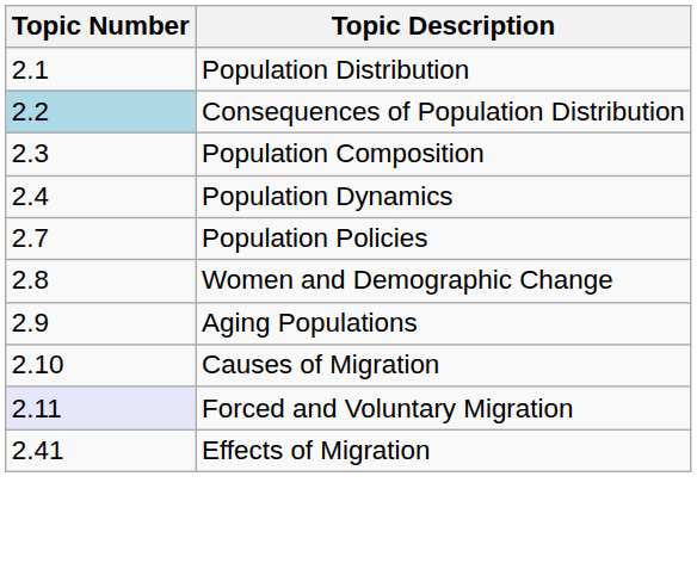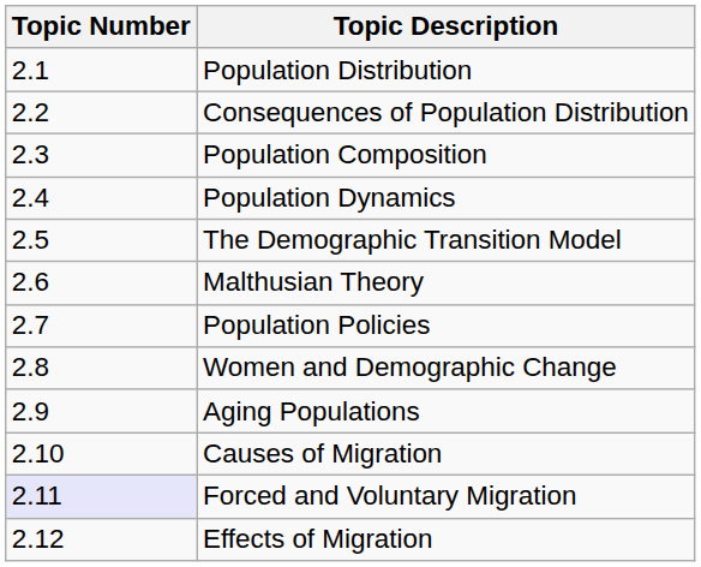 <table class="wikitable">
 <tr>
 <th>Topic Number</th>
 <th>Topic Description</th>
 </tr>
 <tr>
 <td>2.1</td>
 <td>Population Distribution</td>
 </tr>
 <tr>
-<td style="background: lightblue;">2.2</td>
+<td>2.2</td>
 <td>Consequences of Population Distribution</td>
 </tr>
 <tr>
 <td>2.3</td>
 <td>Population Composition</td>
 </tr>
 <tr>
 <td>2.4</td>
 <td>Population Dynamics</td>
+</tr>
+<tr>
+<td>2.5</td>
+<td>The Demographic Transition Model</td>
+</tr>
+<tr>
+<td>2.6</td>
+<td>Malthusian Theory</td>
 </tr>
 <tr>
 <td>2.7</td>
 <td>Population Policies</td>
 </tr>
 <tr>
 <td>2.8</td>
 <td>Women and Demographic Change</td>
 </tr>
 <tr>
 <td>2.9</td>
 <td>Aging Populations</td>
 </tr>
 <tr>
 <td>2.10</td>
 <td>Causes of Migration</td>
 </tr>
 <tr>
 <td style="background: lavender;">2.11</td>
 <td>Forced and Voluntary Migration</td>
 </tr>
 <tr>
-<td>2.41</td>
+<td>2.12</td>
 <td>Effects of Migration</td>
 </tr>
 </table>
